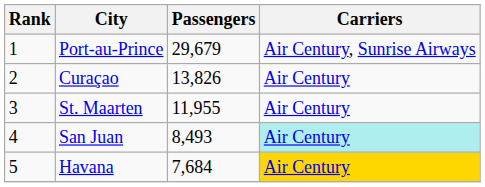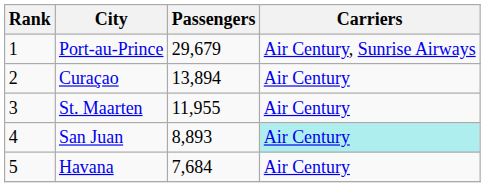 <table class="wikitable sortable" style="font-size: 95%;">
 <tr>
 <th>Rank</th>
 <th>City</th>
 <th>Passengers</th>
 <th>Carriers</th>
 </tr>
 <tr>
 <td>1</td>
 <td> <a href='#'>Port-au-Prince</a></td>
 <td>29,679</td>
 <td><a href='#'>Air Century</a>, <a href='#'>Sunrise Airways</a></td>
 </tr>
 <tr>
 <td>2</td>
 <td> <a href='#'>Curaçao</a></td>
-<td>13,826</td>
+<td>13,894</td>
 <td><a href='#'>Air Century</a></td>
 </tr>
 <tr>
 <td>3</td>
 <td> <a href='#'>St. Maarten</a></td>
 <td>11,955</td>
 <td><a href='#'>Air Century</a></td>
 </tr>
 <tr>
 <td>4</td>
 <td> <a href='#'>San Juan</a></td>
-<td>8,493</td>
+<td>8,893</td>
 <td style="background: paleturquoise;"><a href='#'>Air Century</a></td>
 </tr>
 <tr>
 <td>5</td>
 <td> <a href='#'>Havana</a></td>
 <td>7,684</td>
-<td style="background: gold;"><a href='#'>Air Century</a></td>
+<td><a href='#'>Air Century</a></td>
 </tr>
 <tr>
 </tr>
 </table>
